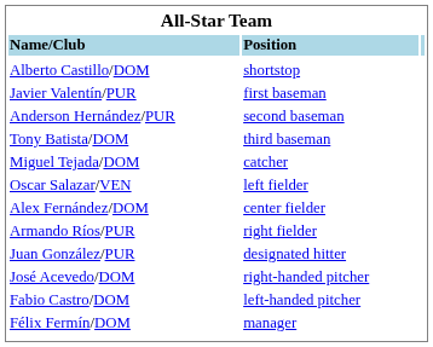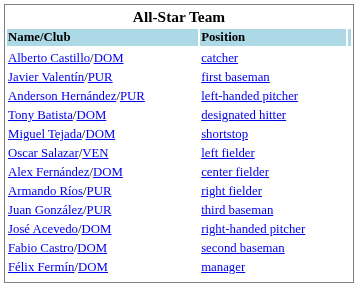 <table cellpadding="1" width="350px" style="font-size: 80%; border: 1px solid gray;">
 <tr align="center" style="font-size: larger;">
 <td colspan=6><strong>All-Star Team</strong></td>
 </tr>
 <tr style="background:lightblue;">
 <td><strong>Name/Club</strong></td>
 <td><strong>Position</strong></td>
 <td></td>
 </tr>
 <tr align="center" style="vertical-align: middle;" style="background:lightblue;">
 </tr>
 <tr>
 <td><a href='#'>Alberto Castillo</a>/<a href='#'>DOM</a></td>
-<td><a href='#'>shortstop</a></td>
+<td><a href='#'>catcher</a></td>
 </tr>
 <tr>
 <td><a href='#'>Javier Valentín</a>/<a href='#'>PUR</a></td>
 <td><a href='#'>first baseman</a></td>
 </tr>
 <tr>
 <td><a href='#'>Anderson Hernández</a>/<a href='#'>PUR</a></td>
-<td><a href='#'>second baseman</a></td>
+<td><a href='#'>left-handed pitcher</a></td>
 </tr>
 <tr>
 <td><a href='#'>Tony Batista</a>/<a href='#'>DOM</a></td>
-<td><a href='#'>third baseman</a></td>
+<td><a href='#'>designated hitter</a></td>
 </tr>
 <tr>
 <td><a href='#'>Miguel Tejada</a>/<a href='#'>DOM</a></td>
-<td><a href='#'>catcher</a></td>
+<td><a href='#'>shortstop</a></td>
 </tr>
 <tr>
 <td><a href='#'>Oscar Salazar</a>/<a href='#'>VEN</a></td>
 <td><a href='#'>left fielder</a></td>
 </tr>
 <tr>
 <td><a href='#'>Alex Fernández</a>/<a href='#'>DOM</a></td>
 <td><a href='#'>center fielder</a></td>
 </tr>
 <tr>
 <td><a href='#'>Armando Ríos</a>/<a href='#'>PUR</a></td>
 <td><a href='#'>right fielder</a></td>
 </tr>
 <tr>
 <td><a href='#'>Juan González</a>/<a href='#'>PUR</a></td>
-<td><a href='#'>designated hitter</a></td>
+<td><a href='#'>third baseman</a></td>
 </tr>
 <tr>
 <td><a href='#'>José Acevedo</a>/<a href='#'>DOM</a></td>
 <td><a href='#'>right-handed pitcher</a></td>
 </tr>
 <tr>
 <td><a href='#'>Fabio Castro</a>/<a href='#'>DOM</a></td>
-<td><a href='#'>left-handed pitcher</a></td>
+<td><a href='#'>second baseman</a></td>
 </tr>
 <tr>
 <td><a href='#'>Félix Fermín</a>/<a href='#'>DOM</a></td>
 <td><a href='#'>manager</a></td>
 </tr>
 <tr>
 </tr>
 <tr>
 </tr>
 </table>
